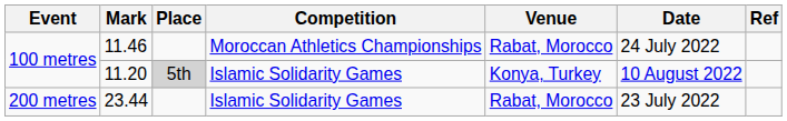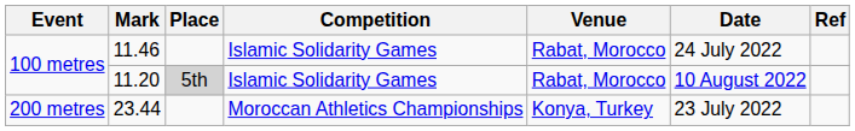 <table class="wikitable">
 <tr>
 <th>Event</th>
 <th>Mark</th>
 <th>Place</th>
 <th>Competition</th>
 <th>Venue</th>
 <th>Date</th>
 <th>Ref</th>
 </tr>
 <tr>
 <td rowspan=2><a href='#'>100 metres</a></td>
 <td>11.46 </td>
 <td style="text-align:center;"></td>
-<td><a href='#'>Moroccan Athletics Championships</a></td>
+<td><a href='#'>Islamic Solidarity Games</a></td>
 <td><a href='#'>Rabat, Morocco</a></td>
 <td>24 July 2022</td>
 <td></td>
 </tr>
 <tr>
 <td>11.20 </td>
 <td style="background: lightgrey; text-align:center;">5th</td>
 <td><a href='#'>Islamic Solidarity Games</a></td>
-<td><a href='#'>Konya, Turkey</a></td>
+<td><a href='#'>Rabat, Morocco</a></td>
 <td><a href='#'>10 August 2022</a></td>
 <td></td>
 </tr>
 <tr>
 <td><a href='#'>200 metres</a></td>
 <td>23.44 </td>
 <td style="text-align:center;"></td>
-<td><a href='#'>Islamic Solidarity Games</a></td>
-<td><a href='#'>Rabat, Morocco</a></td>
+<td><a href='#'>Moroccan Athletics Championships</a></td>
+<td><a href='#'>Konya, Turkey</a></td>
 <td>23 July 2022</td>
 <td></td>
 </tr>
 </table>
